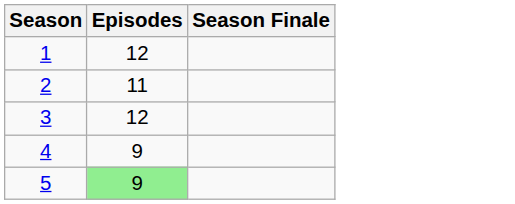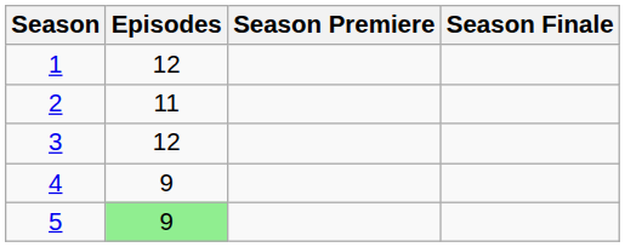 <table class="wikitable plainrowheaders" style="text-align:center;">
 <tr>
 <th>Season</th>
 <th>Episodes</th>
+<th>Season Premiere</th>
 <th>Season Finale</th>
 </tr>
 <tr>
 <td style="text-align:center;"><a href='#'>1</a></td>
 <td style="text-align:center;">12</td>
 <td style="text-align:center;"></td>
+<td style="text-align:center;"></td>
 </tr>
 <tr>
 <td style="text-align:center;"><a href='#'>2</a></td>
 <td style="text-align:center;">11</td>
+<td style="text-align:center;"></td>
 <td style="text-align:center;"></td>
 </tr>
 <tr>
 <td style="text-align:center;"><a href='#'>3</a></td>
 <td style="text-align:center;">12</td>
 <td style="text-align:center;"></td>
+<td style="text-align:center;"></td>
 </tr>
 <tr>
 <td style="text-align:center;"><a href='#'>4</a></td>
 <td style="text-align:center;">9</td>
+<td style="text-align:center;"></td>
 <td style="text-align:center;"></td>
 </tr>
 <tr>
 <td style="text-align:center;"><a href='#'>5</a></td>
 <td style="background: lightgreen; text-align:center;">9</td>
 <td style="text-align:center;"></td>
+<td style="text-align:center;"></td>
 </tr>
 </table>
